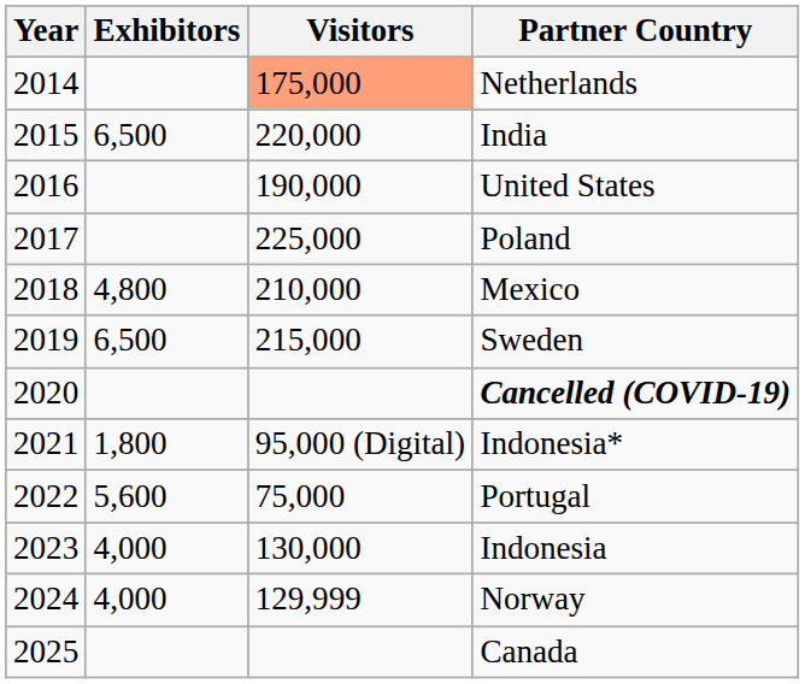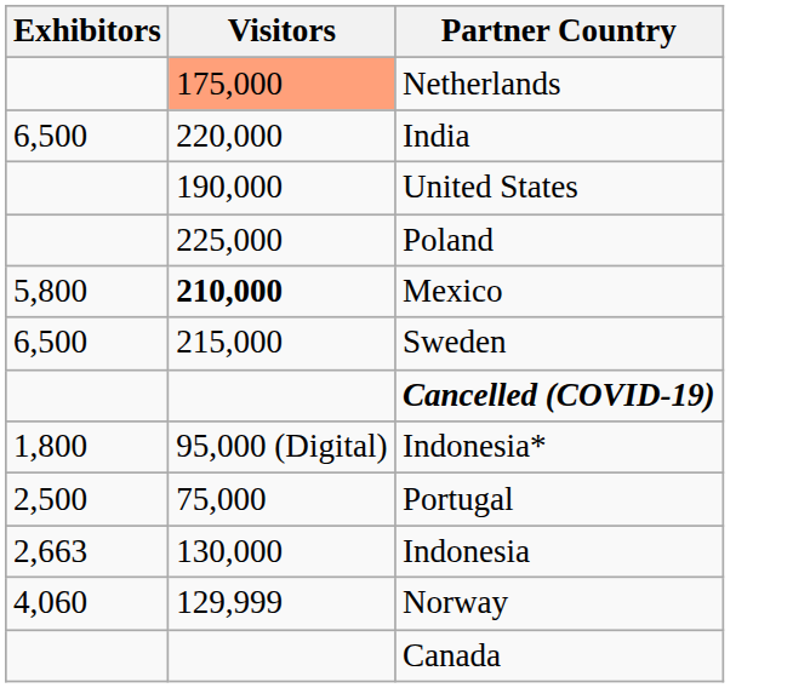 <table class="wikitable">
 <tr>
-<th>Year</th>
 <th>Exhibitors</th>
 <th>Visitors</th>
 <th>Partner Country</th>
 </tr>
 <tr>
-<td>2014</td>
 <td></td>
 <td style="background: lightsalmon;">175,000</td>
 <td>Netherlands</td>
 </tr>
 <tr>
-<td>2015</td>
 <td>6,500</td>
 <td>220,000</td>
 <td>India</td>
 </tr>
 <tr>
-<td>2016</td>
 <td></td>
 <td>190,000</td>
 <td>United States</td>
 </tr>
 <tr>
-<td>2017</td>
 <td></td>
 <td>225,000</td>
 <td>Poland</td>
 </tr>
 <tr>
-<td>2018</td>
-<td>4,800</td>
-<td>210,000</td>
+<td>5,800</td>
+<td><strong>210,000</strong></td>
 <td>Mexico</td>
 </tr>
 <tr>
-<td>2019</td>
 <td>6,500</td>
 <td>215,000</td>
 <td>Sweden</td>
 </tr>
 <tr>
-<td>2020</td>
 <td></td>
 <td></td>
 <td><strong><em>Cancelled<strong> (COVID-19)<em></td>
 </tr>
 <tr>
-<td>2021</td>
 <td>1,800</td>
 <td>95,000 </em>(Digital)<em></td>
 <td>Indonesia*</td>
 </tr>
 <tr>
-<td>2022</td>
-<td>5,600</td>
+<td>2,500</td>
 <td>75,000</td>
 <td>Portugal</td>
 </tr>
 <tr>
-<td>2023</td>
-<td>4,000</td>
+<td>2,663</td>
 <td>130,000</td>
 <td>Indonesia</td>
 </tr>
 <tr>
-<td>2024</td>
-<td>4,000</td>
+<td>4,060</td>
 <td>129,999</td>
 <td>Norway</td>
 </tr>
 <tr>
-<td>2025</td>
 <td></td>
 <td></td>
 <td>Canada</td>
 </tr>
 </table>
